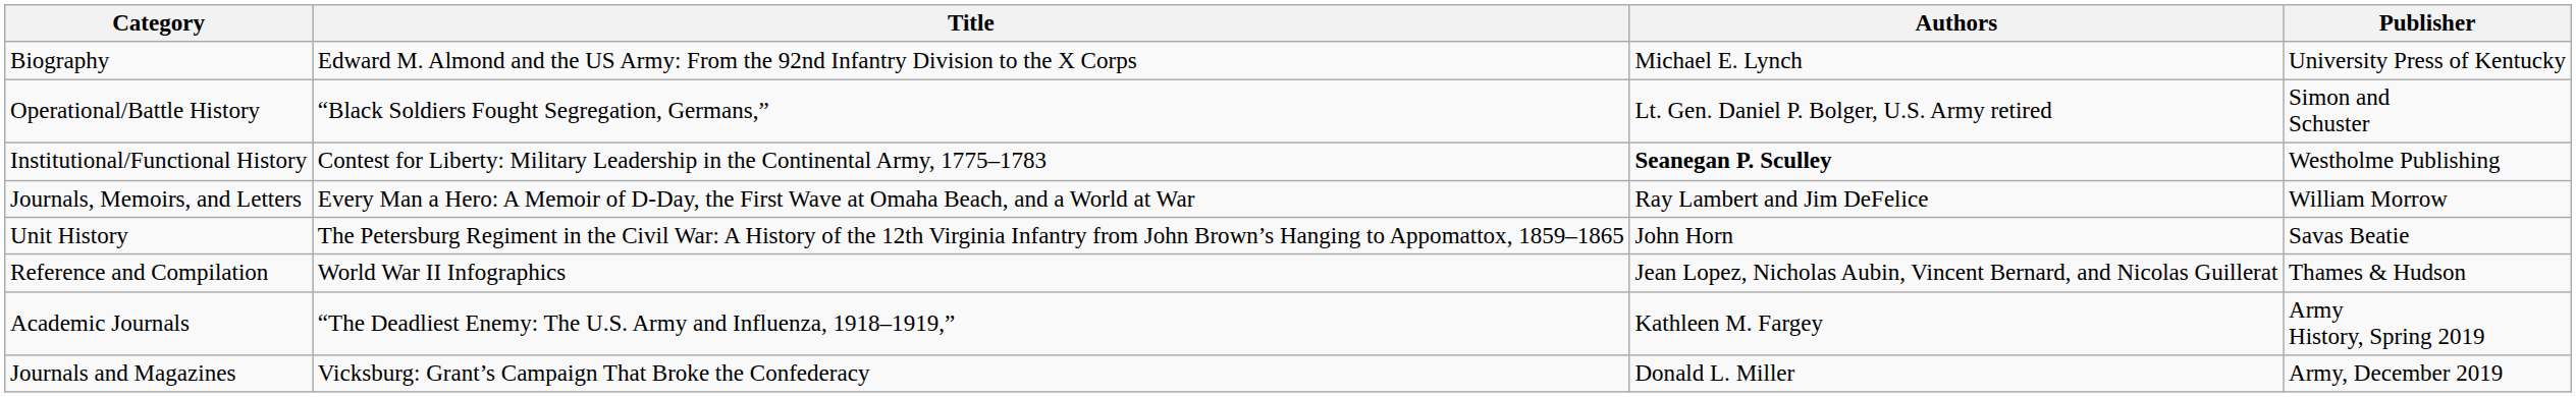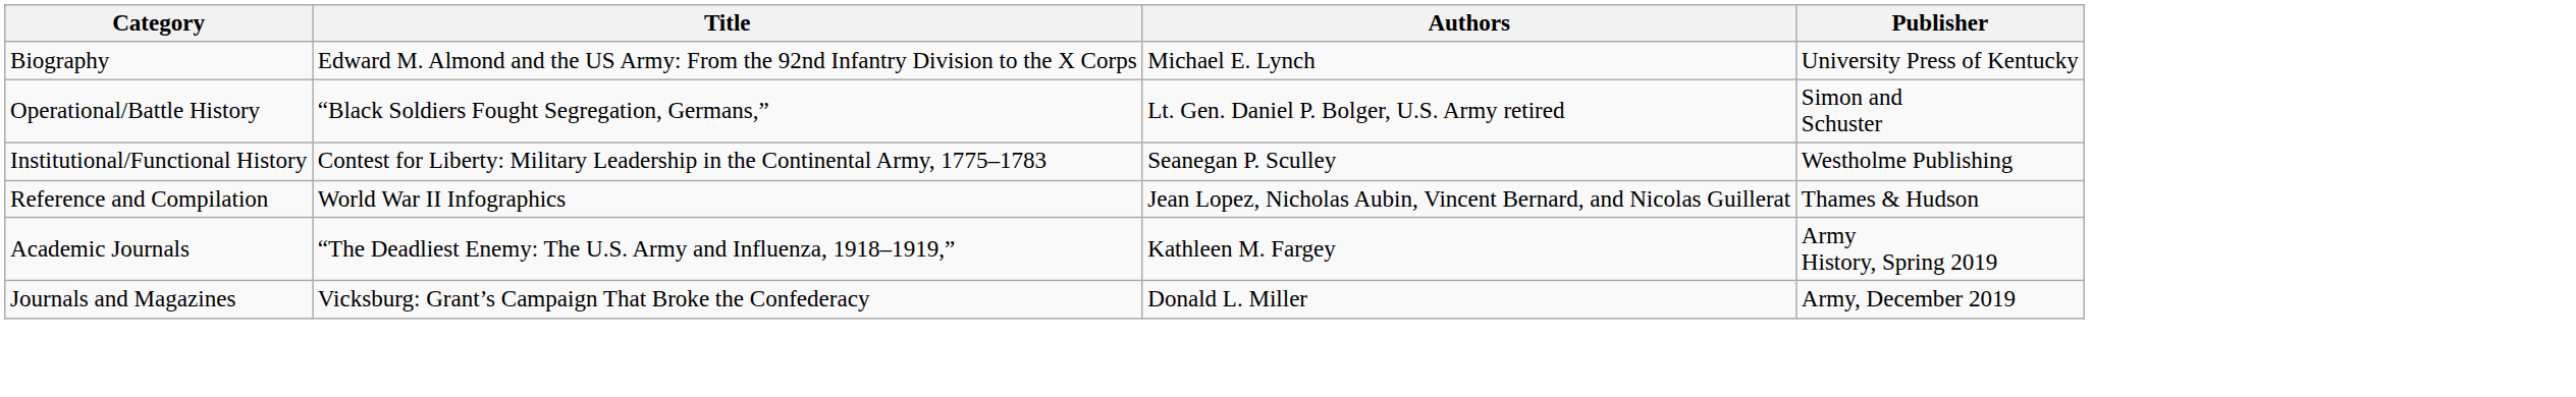 <table class="wikitable">
 <tr>
 <th>Category</th>
 <th>Title</th>
 <th>Authors</th>
 <th>Publisher</th>
 </tr>
 <tr>
 <td>Biography</td>
 <td>Edward M. Almond and the US Army: From the 92nd Infantry Division to the X Corps</td>
 <td>Michael E. Lynch</td>
 <td>University Press of Kentucky</td>
 </tr>
 <tr>
 <td>Operational/Battle History</td>
 <td>“Black Soldiers Fought Segregation, Germans,”</td>
 <td>Lt. Gen. Daniel P. Bolger, U.S. Army retired</td>
 <td>Simon and<br>Schuster</td>
 </tr>
 <tr>
 <td>Institutional/Functional History</td>
 <td>Contest for Liberty: Military Leadership in the Continental Army, 1775–1783</td>
-<td><strong>Seanegan P. Sculley</strong></td>
+<td>Seanegan P. Sculley</td>
 <td>Westholme Publishing</td>
-</tr>
-<tr>
-<td>Journals, Memoirs, and Letters</td>
-<td>Every Man a Hero: A Memoir of D-Day, the First Wave at Omaha Beach, and a World at War</td>
-<td>Ray Lambert and Jim DeFelice</td>
-<td>William Morrow</td>
-</tr>
-<tr>
-<td>Unit History</td>
-<td>The Petersburg Regiment in the Civil War: A History of the 12th Virginia Infantry from John Brown’s Hanging to Appomattox, 1859–1865</td>
-<td>John Horn</td>
-<td>Savas Beatie</td>
 </tr>
 <tr>
 <td>Reference and Compilation</td>
 <td>World War II Infographics</td>
 <td>Jean Lopez, Nicholas Aubin, Vincent Bernard, and Nicolas Guillerat</td>
 <td>Thames & Hudson</td>
 </tr>
 <tr>
 <td>Academic Journals</td>
 <td>“The Deadliest Enemy: The U.S. Army and Influenza, 1918–1919,”</td>
 <td>Kathleen M. Fargey</td>
 <td>Army<br>History, Spring 2019</td>
 </tr>
 <tr>
 <td>Journals and Magazines</td>
 <td>Vicksburg: Grant’s Campaign That Broke the Confederacy</td>
 <td>Donald L. Miller</td>
 <td>Army, December 2019</td>
 </tr>
 </table>
